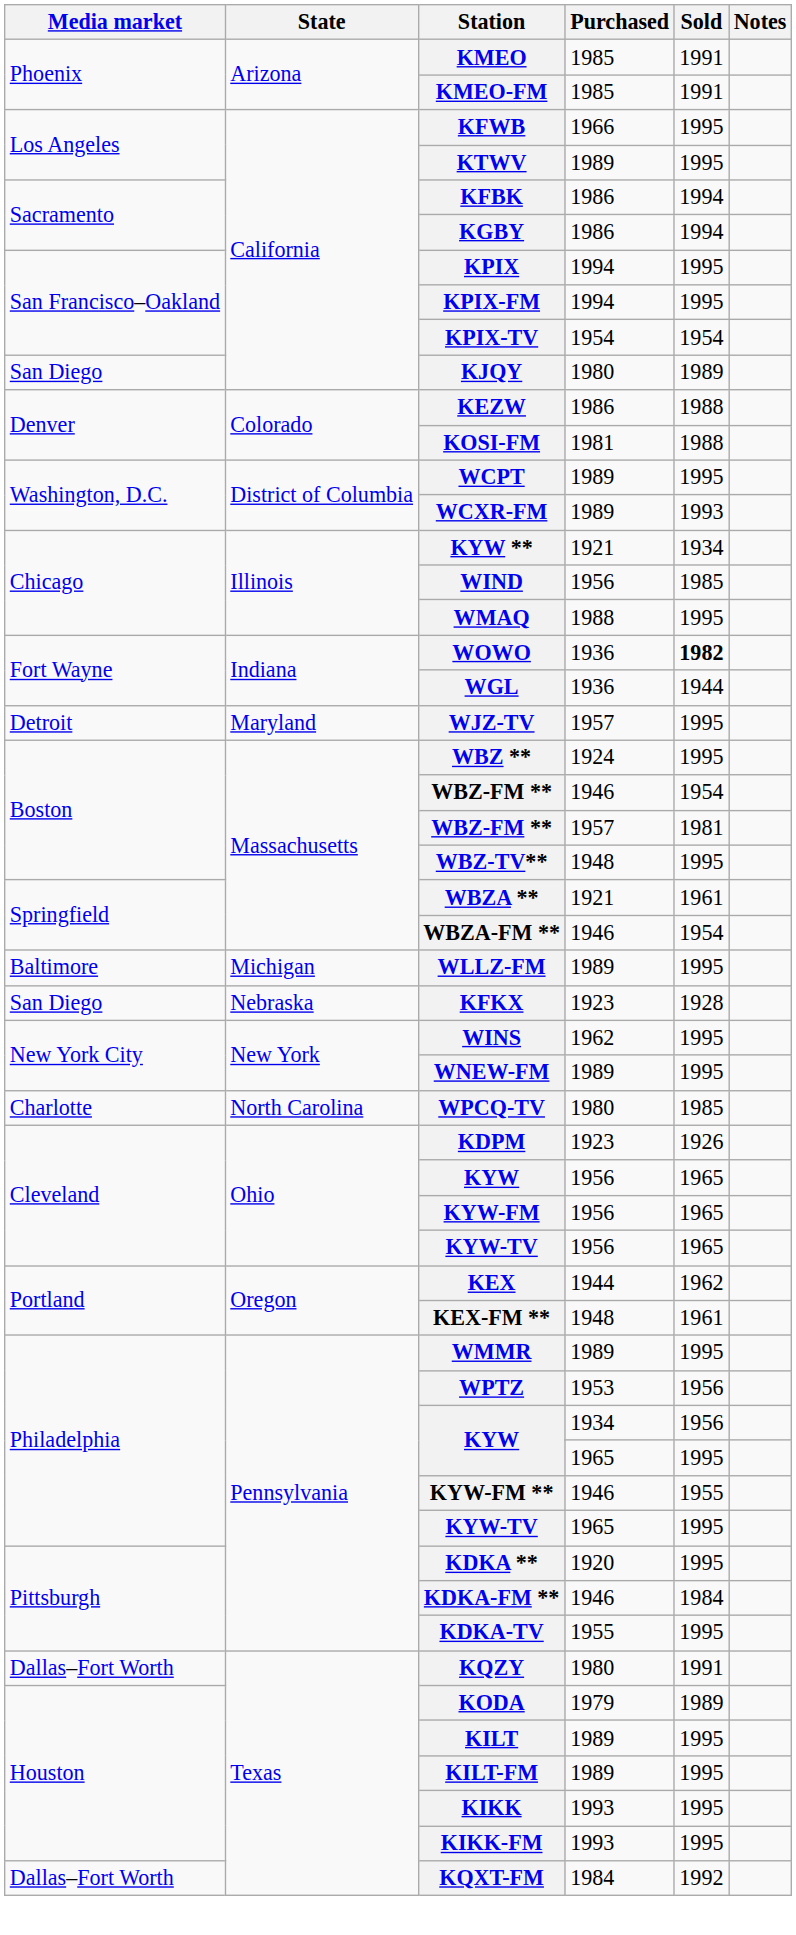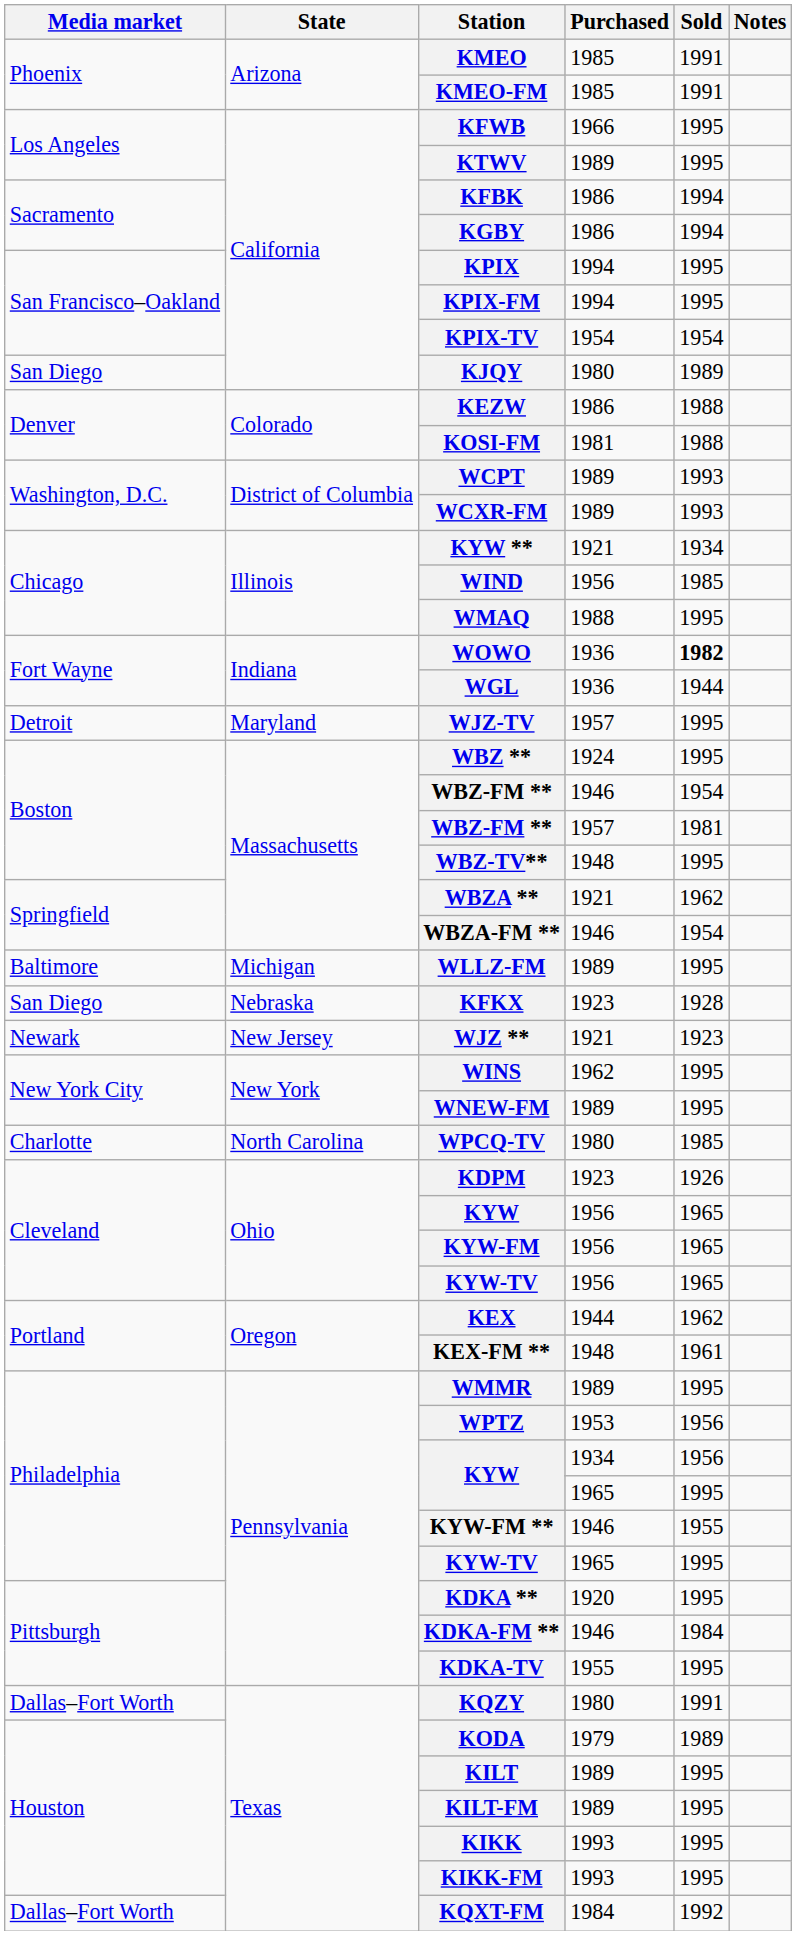 <table class="wikitable sortable">
 <tr>
 <th scope="col"><a href='#'>Media market</a></th>
 <th scope="col">State</th>
 <th scope="col">Station</th>
 <th scope="col">Purchased</th>
 <th scope="col">Sold</th>
 <th scope="col" class="unsortable">Notes</th>
 </tr>
 <tr>
 <td rowspan="2"><a href='#'>Phoenix</a></td>
 <td rowspan="2"><a href='#'>Arizona</a></td>
 <th scope="row"><a href='#'>KMEO</a></th>
 <td>1985</td>
 <td>1991</td>
 <td></td>
 </tr>
 <tr>
 <th scope="row"><a href='#'>KMEO-FM</a></th>
 <td>1985</td>
 <td>1991</td>
 <td></td>
 </tr>
 <tr>
 <td rowspan="2"><a href='#'>Los Angeles</a></td>
 <td rowspan="8"><a href='#'>California</a></td>
 <th scope="row"><a href='#'>KFWB</a></th>
 <td>1966</td>
 <td>1995</td>
 <td></td>
 </tr>
 <tr>
 <th scope="row"><a href='#'>KTWV</a></th>
 <td>1989</td>
 <td>1995</td>
 <td></td>
 </tr>
 <tr>
 <td rowspan="2"><a href='#'>Sacramento</a></td>
 <th scope="row"><a href='#'>KFBK</a></th>
 <td>1986</td>
 <td>1994</td>
 <td></td>
 </tr>
 <tr>
 <th scope="row"><a href='#'>KGBY</a></th>
 <td>1986</td>
 <td>1994</td>
 <td></td>
 </tr>
 <tr>
 <td rowspan="3"><a href='#'>San Francisco</a>–<a href='#'>Oakland</a></td>
 <th scope="row"><a href='#'>KPIX</a></th>
 <td>1994</td>
 <td>1995</td>
 <td></td>
 </tr>
 <tr>
 <th scope="row"><a href='#'>KPIX-FM</a></th>
 <td>1994</td>
 <td>1995</td>
 <td></td>
 </tr>
 <tr>
 <th scope="row"><a href='#'>KPIX-TV</a></th>
 <td>1954</td>
 <td>1954</td>
 <td></td>
 </tr>
 <tr>
 <td><a href='#'>San Diego</a></td>
 <th scope="row"><a href='#'>KJQY</a></th>
 <td>1980</td>
 <td>1989</td>
 <td></td>
 </tr>
 <tr>
 <td rowspan="2"><a href='#'>Denver</a></td>
 <td rowspan="2"><a href='#'>Colorado</a></td>
 <th scope="row"><a href='#'>KEZW</a></th>
 <td>1986</td>
 <td>1988</td>
 <td></td>
 </tr>
 <tr>
 <th scope="row"><a href='#'>KOSI-FM</a></th>
 <td>1981</td>
 <td>1988</td>
 <td></td>
 </tr>
 <tr>
 <td rowspan="2"><a href='#'>Washington, D.C.</a></td>
 <td rowspan="2"><a href='#'>District of Columbia</a></td>
 <th scope="row"><a href='#'>WCPT</a></th>
 <td>1989</td>
-<td>1995</td>
+<td>1993</td>
 <td></td>
 </tr>
 <tr>
 <th scope="row"><a href='#'>WCXR-FM</a></th>
 <td>1989</td>
 <td>1993</td>
 <td></td>
 </tr>
 <tr>
 <td rowspan="3"><a href='#'>Chicago</a></td>
 <td rowspan="3"><a href='#'>Illinois</a></td>
 <th scope="row"><a href='#'>KYW</a> **</th>
 <td>1921</td>
 <td>1934</td>
 <td></td>
 </tr>
 <tr>
 <th scope="row"><a href='#'>WIND</a></th>
 <td>1956</td>
 <td>1985</td>
 <td></td>
 </tr>
 <tr>
 <th scope="row"><a href='#'>WMAQ</a></th>
 <td>1988</td>
 <td>1995</td>
 <td></td>
 </tr>
 <tr>
 <td rowspan="2"><a href='#'>Fort Wayne</a></td>
 <td rowspan="2"><a href='#'>Indiana</a></td>
 <th scope="row"><a href='#'>WOWO</a></th>
 <td>1936</td>
 <td><strong>1982</strong></td>
 <td></td>
 </tr>
 <tr>
 <th scope="row"><a href='#'>WGL</a></th>
 <td>1936</td>
 <td>1944</td>
 <td></td>
 </tr>
 <tr>
 <td><a href='#'>Detroit</a></td>
 <td><a href='#'>Maryland</a></td>
 <th scope="row"><a href='#'>WJZ-TV</a></th>
 <td>1957</td>
 <td>1995</td>
 <td></td>
 </tr>
 <tr>
 <td rowspan="4"><a href='#'>Boston</a></td>
 <td rowspan="6"><a href='#'>Massachusetts</a></td>
 <th scope="row"><a href='#'>WBZ</a> **</th>
 <td>1924</td>
 <td>1995</td>
 <td></td>
 </tr>
 <tr>
 <th scope="row">WBZ-FM **</th>
 <td>1946</td>
 <td>1954</td>
 <td></td>
 </tr>
 <tr>
 <th scope="row"><a href='#'>WBZ-FM</a> **</th>
 <td>1957</td>
 <td>1981</td>
 <td></td>
 </tr>
 <tr>
 <th scope="row"><a href='#'>WBZ-TV</a>**</th>
 <td>1948</td>
 <td>1995</td>
 <td></td>
 </tr>
 <tr>
 <td rowspan="2"><a href='#'>Springfield</a></td>
 <th scope="row"><a href='#'>WBZA</a> **</th>
 <td>1921</td>
-<td>1961</td>
+<td>1962</td>
 <td></td>
 </tr>
 <tr>
 <th scope="row">WBZA-FM **</th>
 <td>1946</td>
 <td>1954</td>
 <td></td>
 </tr>
 <tr>
 <td><a href='#'>Baltimore</a></td>
 <td><a href='#'>Michigan</a></td>
 <th scope="row"><a href='#'>WLLZ-FM</a></th>
 <td>1989</td>
 <td>1995</td>
 <td></td>
 </tr>
 <tr>
 <td><a href='#'>San Diego</a></td>
 <td><a href='#'>Nebraska</a></td>
 <th scope="row"><a href='#'>KFKX</a></th>
 <td>1923</td>
 <td>1928</td>
+<td></td>
+</tr>
+<tr>
+<td><a href='#'>Newark</a></td>
+<td><a href='#'>New Jersey</a></td>
+<th scope="row"><a href='#'>WJZ</a> **</th>
+<td>1921</td>
+<td>1923</td>
 <td></td>
 </tr>
 <tr>
 <td rowspan="2"><a href='#'>New York City</a></td>
 <td rowspan="2"><a href='#'>New York</a></td>
 <th scope="row"><a href='#'>WINS</a></th>
 <td>1962</td>
 <td>1995</td>
 <td></td>
 </tr>
 <tr>
 <th scope="row"><a href='#'>WNEW-FM</a></th>
 <td>1989</td>
 <td>1995</td>
 <td></td>
 </tr>
 <tr>
 <td><a href='#'>Charlotte</a></td>
 <td><a href='#'>North Carolina</a></td>
 <th scope="row"><a href='#'>WPCQ-TV</a></th>
 <td>1980</td>
 <td>1985</td>
 <td></td>
 </tr>
 <tr>
 <td rowspan="4"><a href='#'>Cleveland</a></td>
 <td rowspan="4"><a href='#'>Ohio</a></td>
 <th scope="row"><a href='#'>KDPM</a></th>
 <td>1923</td>
 <td>1926</td>
 <td></td>
 </tr>
 <tr>
 <th scope="row"><a href='#'>KYW</a></th>
 <td>1956</td>
 <td>1965</td>
 <td></td>
 </tr>
 <tr>
 <th scope="row"><a href='#'>KYW-FM</a></th>
 <td>1956</td>
 <td>1965</td>
 <td></td>
 </tr>
 <tr>
 <th scope="row"><a href='#'>KYW-TV</a></th>
 <td>1956</td>
 <td>1965</td>
 <td></td>
 </tr>
 <tr>
 <td rowspan="2"><a href='#'>Portland</a></td>
 <td rowspan="2"><a href='#'>Oregon</a></td>
 <th scope="row"><a href='#'>KEX</a></th>
 <td>1944</td>
 <td>1962</td>
 <td></td>
 </tr>
 <tr>
 <th scope="row">KEX-FM **</th>
 <td>1948</td>
 <td>1961</td>
 <td></td>
 </tr>
 <tr>
 <td rowspan="6"><a href='#'>Philadelphia</a></td>
 <td rowspan="9"><a href='#'>Pennsylvania</a></td>
 <th scope="row"><a href='#'>WMMR</a></th>
 <td>1989</td>
 <td>1995</td>
 <td></td>
 </tr>
 <tr>
 <th scope="row"><a href='#'>WPTZ</a></th>
 <td>1953</td>
 <td>1956</td>
 <td></td>
 </tr>
 <tr>
 <th rowspan="2" scope="row"><a href='#'>KYW</a></th>
 <td>1934</td>
 <td>1956</td>
 <td></td>
 </tr>
 <tr>
 <td>1965</td>
 <td>1995</td>
 <td></td>
 </tr>
 <tr>
 <th scope="row">KYW-FM **</th>
 <td>1946</td>
 <td>1955</td>
 <td></td>
 </tr>
 <tr>
 <th scope="row"><a href='#'>KYW-TV</a></th>
 <td>1965</td>
 <td>1995</td>
 <td></td>
 </tr>
 <tr>
 <td rowspan="3"><a href='#'>Pittsburgh</a></td>
 <th scope="row"><a href='#'>KDKA</a> **</th>
 <td>1920</td>
 <td>1995</td>
 <td></td>
 </tr>
 <tr>
 <th scope="row"><a href='#'>KDKA-FM</a> **</th>
 <td>1946</td>
 <td>1984</td>
 <td></td>
 </tr>
 <tr>
 <th scope="row"><a href='#'>KDKA-TV</a></th>
 <td>1955</td>
 <td>1995</td>
 <td></td>
 </tr>
 <tr>
 <td><a href='#'>Dallas</a>–<a href='#'>Fort Worth</a></td>
 <td rowspan="7"><a href='#'>Texas</a></td>
 <th scope="row"><a href='#'>KQZY</a></th>
 <td>1980</td>
 <td>1991</td>
 <td></td>
 </tr>
 <tr>
 <td rowspan="5"><a href='#'>Houston</a></td>
 <th scope="row"><a href='#'>KODA</a></th>
 <td>1979</td>
 <td>1989</td>
 <td></td>
 </tr>
 <tr>
 <th scope="row"><a href='#'>KILT</a></th>
 <td>1989</td>
 <td>1995</td>
 <td></td>
 </tr>
 <tr>
 <th scope="row"><a href='#'>KILT-FM</a></th>
 <td>1989</td>
 <td>1995</td>
 <td></td>
 </tr>
 <tr>
 <th scope="row"><a href='#'>KIKK</a></th>
 <td>1993</td>
 <td>1995</td>
 <td></td>
 </tr>
 <tr>
 <th scope="row"><a href='#'>KIKK-FM</a></th>
 <td>1993</td>
 <td>1995</td>
 <td></td>
 </tr>
 <tr>
 <td><a href='#'>Dallas</a>–<a href='#'>Fort Worth</a></td>
 <th scope="row"><a href='#'>KQXT-FM</a></th>
 <td>1984</td>
 <td>1992</td>
 <td></td>
 </tr>
 </table>
